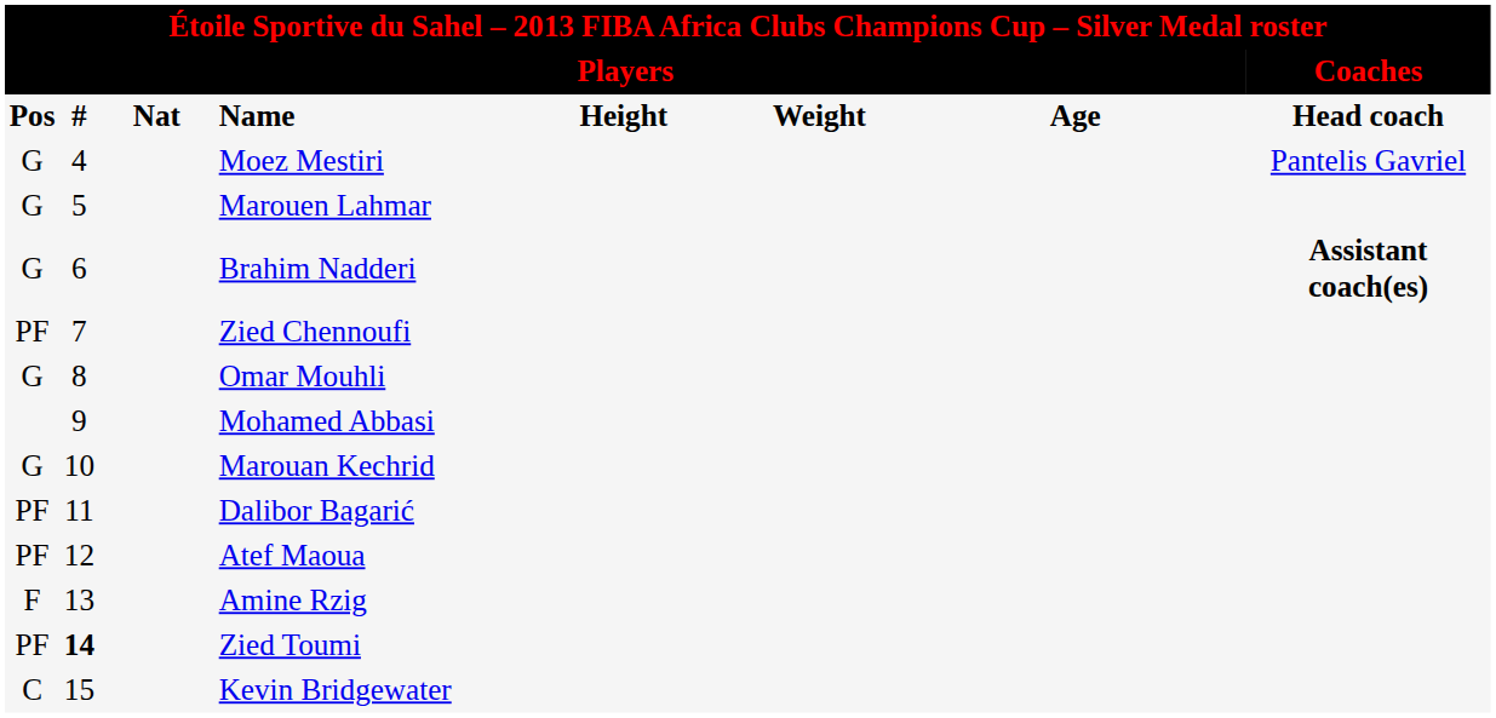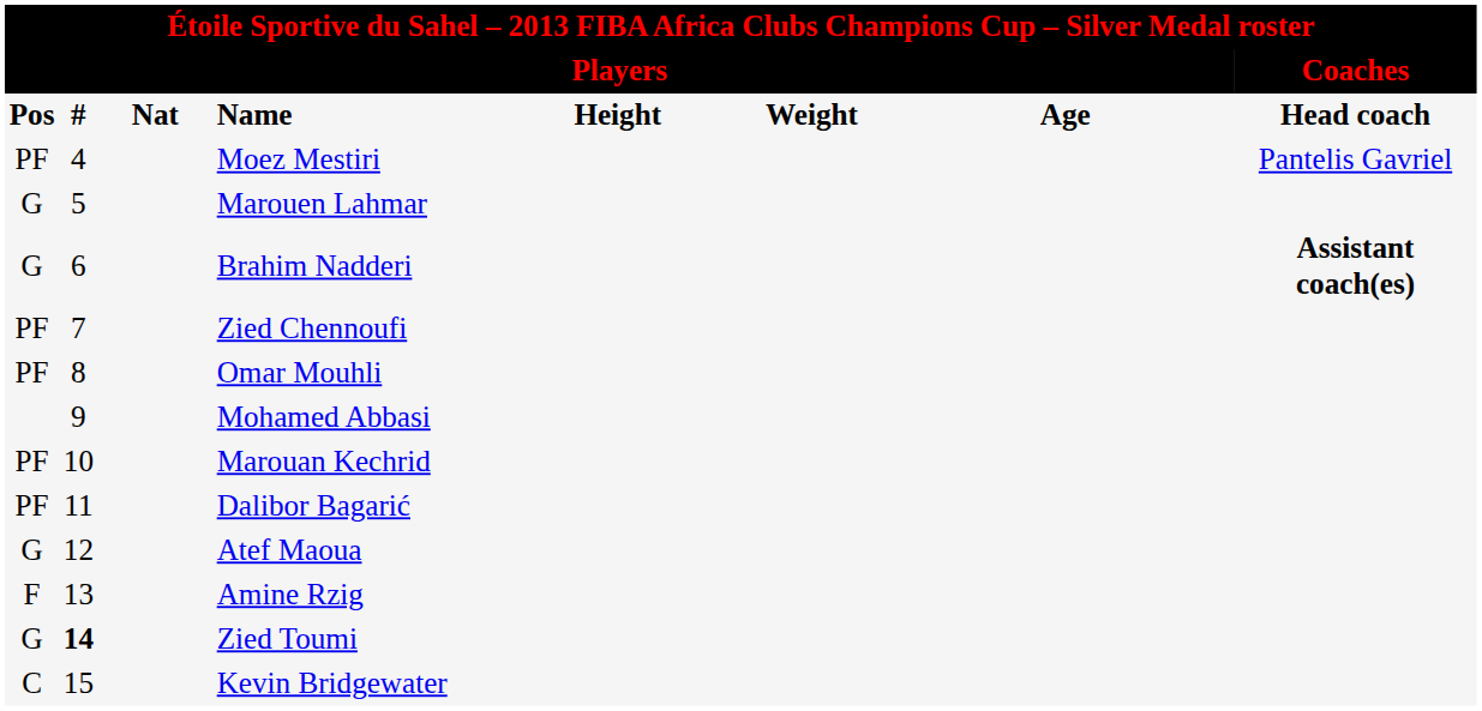 <table border=0 cellpadding=2 cellspacing=0  |- bgcolor=#f5f5f5 style="text-align:center; font-size:85%;" width=75%>
 <tr>
 <td colspan="8" style="background: black; color: red"><strong>Étoile Sportive du Sahel – 2013 FIBA Africa Clubs Champions Cup – Silver Medal roster</strong></td>
 </tr>
 <tr>
 <td colspan="7" style="background: black; color: red"><strong>Players</strong></td>
 <td style="background: black; color: red"><strong>Coaches</strong></td>
 </tr>
 <tr style="background=#f5f5f5; color: black">
 <th width=5px>Pos</th>
 <th width=5px>#</th>
 <th width=50px>Nat</th>
 <th width=135px align=left>Name</th>
 <th width=100px>Height</th>
 <th width=75px>Weight</th>
 <th width=160px>Age</th>
 <th width=110px>Head coach</th>
 </tr>
 <tr>
-<td>G</td>
+<td>PF</td>
 <td>4</td>
 <td></td>
 <td align=left><a href='#'>Moez Mestiri</a></td>
 <td><span></span></td>
 <td></td>
 <td><span></span></td>
 <td> <a href='#'>Pantelis Gavriel</a></td>
 </tr>
 <tr>
 <td>G</td>
 <td>5</td>
 <td></td>
 <td align=left><a href='#'>Marouen Lahmar</a></td>
 <td><span></span></td>
 <td></td>
 <td><span></span></td>
 </tr>
 <tr>
 <td>G</td>
 <td>6</td>
 <td></td>
 <td align=left><a href='#'>Brahim Nadderi</a></td>
 <td><span></span></td>
 <td></td>
 <td><span></span></td>
 <td><strong>Assistant coach(es)</strong></td>
 </tr>
 <tr>
 <td>PF</td>
 <td>7</td>
 <td></td>
 <td align=left><a href='#'>Zied Chennoufi</a></td>
 <td><span></span></td>
 <td></td>
 <td><span></span></td>
 </tr>
 <tr>
-<td>G</td>
+<td>PF</td>
 <td>8</td>
 <td></td>
 <td align=left><a href='#'>Omar Mouhli</a></td>
 <td><span></span></td>
 <td></td>
 <td><span></span></td>
 </tr>
 <tr>
 <td></td>
 <td>9</td>
 <td></td>
 <td align=left><a href='#'>Mohamed Abbasi</a></td>
 <td></td>
 <td></td>
 <td></td>
 </tr>
 <tr>
-<td>G</td>
+<td>PF</td>
 <td>10</td>
 <td></td>
 <td align=left><a href='#'>Marouan Kechrid</a></td>
 <td><span></span></td>
 <td><span></span></td>
 <td><span></span></td>
 </tr>
 <tr>
 <td>PF</td>
 <td>11</td>
 <td></td>
 <td align=left><a href='#'>Dalibor Bagarić</a></td>
 <td><span></span></td>
 <td><span></span></td>
 <td><span></span></td>
 </tr>
 <tr>
-<td>PF</td>
+<td>G</td>
 <td>12</td>
 <td></td>
 <td align=left><a href='#'>Atef Maoua</a></td>
 <td><span></span></td>
 <td></td>
 <td><span></span></td>
 </tr>
 <tr>
 <td>F</td>
 <td>13</td>
 <td></td>
 <td align=left><a href='#'>Amine Rzig</a></td>
 <td><span></span></td>
 <td></td>
 <td><span></span></td>
 </tr>
 <tr>
-<td>PF</td>
+<td>G</td>
 <td><strong>14</strong></td>
 <td></td>
 <td align=left><a href='#'>Zied Toumi</a></td>
 <td><span></span></td>
 <td></td>
 <td><span></span></td>
 </tr>
 <tr>
 <td>C</td>
 <td>15</td>
 <td></td>
 <td align=left><a href='#'>Kevin Bridgewater</a></td>
 <td></td>
 <td></td>
 <td></td>
 <td></td>
 </tr>
 </table>
